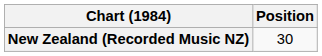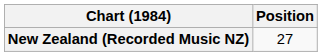 <table class="wikitable plainrowheaders" style="text-align:center">
 <tr>
 <th scope="col">Chart (1984)</th>
 <th scope="col">Position</th>
 </tr>
 <tr>
 <th scope="row">New Zealand (Recorded Music NZ)</th>
-<td>30</td>
+<td>27</td>
 </tr>
 </table>
